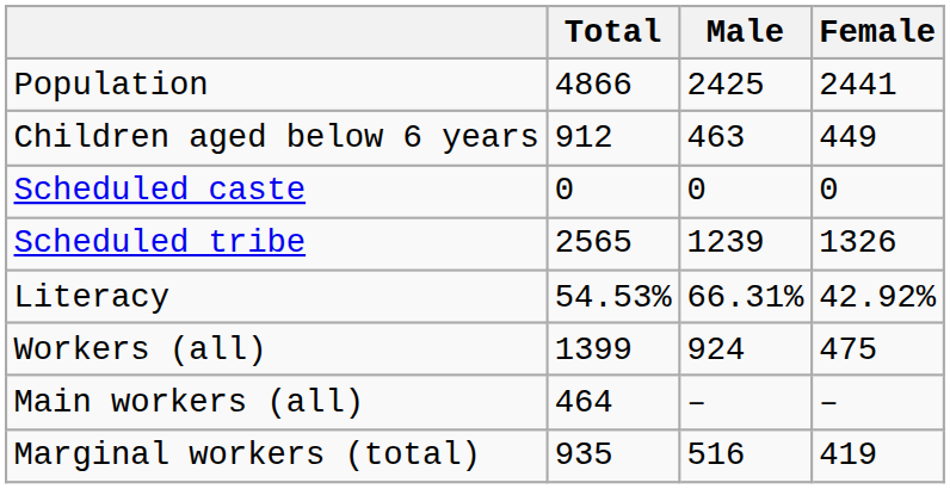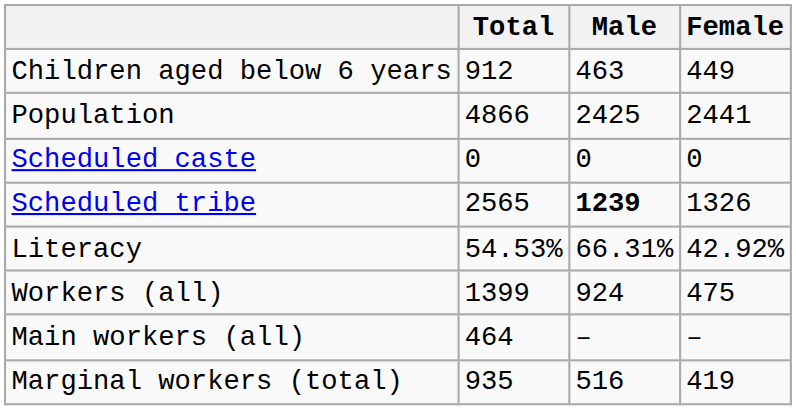 <table class="wikitable sortable">
 <tr>
 <th></th>
 <th>Total</th>
 <th>Male</th>
 <th>Female</th>
 </tr>
 <tr>
+<td>Children aged below 6 years</td>
+<td>912</td>
+<td>463</td>
+<td>449</td>
+</tr>
+<tr>
 <td>Population</td>
 <td>4866</td>
 <td>2425</td>
 <td>2441</td>
-</tr>
-<tr>
-<td>Children aged below 6 years</td>
-<td>912</td>
-<td>463</td>
-<td>449</td>
 </tr>
 <tr>
 <td><a href='#'>Scheduled caste</a></td>
 <td>0</td>
 <td>0</td>
 <td>0</td>
 </tr>
 <tr>
 <td><a href='#'>Scheduled tribe</a></td>
 <td>2565</td>
-<td>1239</td>
+<td><strong>1239</strong></td>
 <td>1326</td>
 </tr>
 <tr>
 <td>Literacy</td>
 <td>54.53%</td>
 <td>66.31%</td>
 <td>42.92%</td>
 </tr>
 <tr>
 <td>Workers (all)</td>
 <td>1399</td>
 <td>924</td>
 <td>475</td>
 </tr>
 <tr>
 <td>Main workers (all)</td>
 <td>464</td>
 <td>–</td>
 <td>–</td>
 </tr>
 <tr>
 <td>Marginal workers (total)</td>
 <td>935</td>
 <td>516</td>
 <td>419</td>
 </tr>
 </table>
